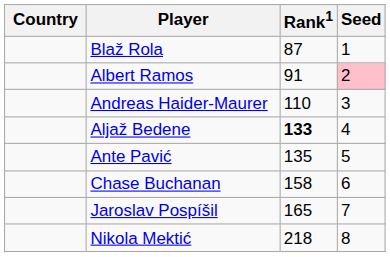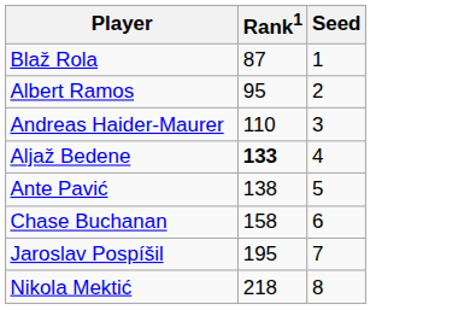 <table class="sortable wikitable">
 <tr>
-<th width="70">Country</th>
 <th width="175">Player</th>
 <th>Rank<sup>1</sup></th>
 <th>Seed</th>
 </tr>
 <tr>
-<td></td>
 <td><a href='#'>Blaž Rola</a></td>
 <td>87</td>
 <td>1</td>
 </tr>
 <tr>
-<td></td>
 <td><a href='#'>Albert Ramos</a></td>
-<td>91</td>
-<td style="background: pink;">2</td>
+<td>95</td>
+<td>2</td>
 </tr>
 <tr>
-<td></td>
 <td><a href='#'>Andreas Haider-Maurer</a></td>
 <td>110</td>
 <td>3</td>
 </tr>
 <tr>
-<td></td>
 <td><a href='#'>Aljaž Bedene</a></td>
 <td><strong>133</strong></td>
 <td>4</td>
 </tr>
 <tr>
-<td></td>
 <td><a href='#'>Ante Pavić</a></td>
-<td>135</td>
+<td>138</td>
 <td>5</td>
 </tr>
 <tr>
-<td></td>
 <td><a href='#'>Chase Buchanan</a></td>
 <td>158</td>
 <td>6</td>
 </tr>
 <tr>
-<td></td>
 <td><a href='#'>Jaroslav Pospíšil</a></td>
-<td>165</td>
+<td>195</td>
 <td>7</td>
 </tr>
 <tr>
-<td></td>
 <td><a href='#'>Nikola Mektić</a></td>
 <td>218</td>
 <td>8</td>
 </tr>
 </table>
